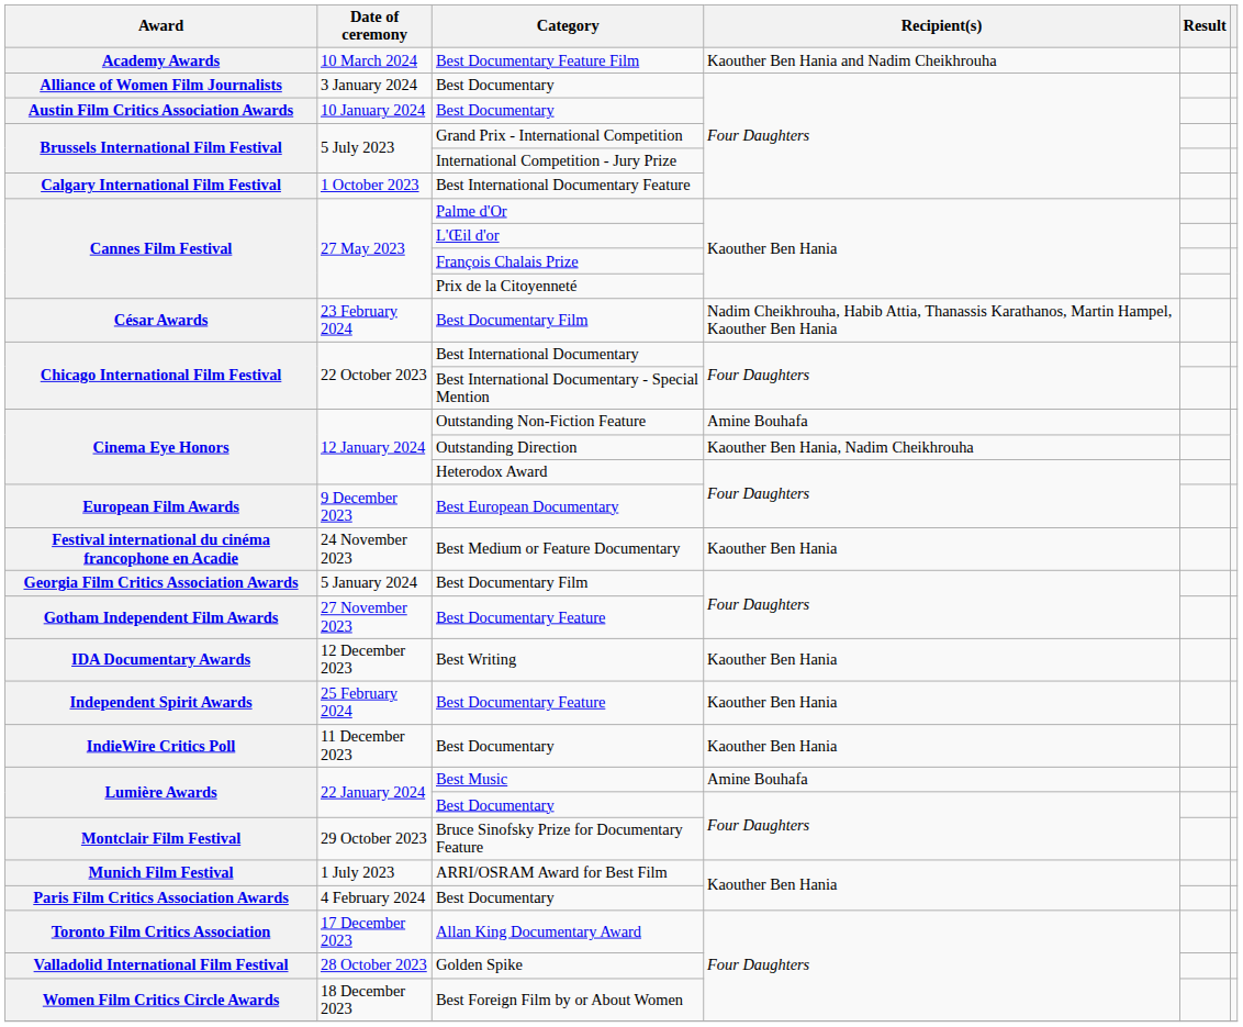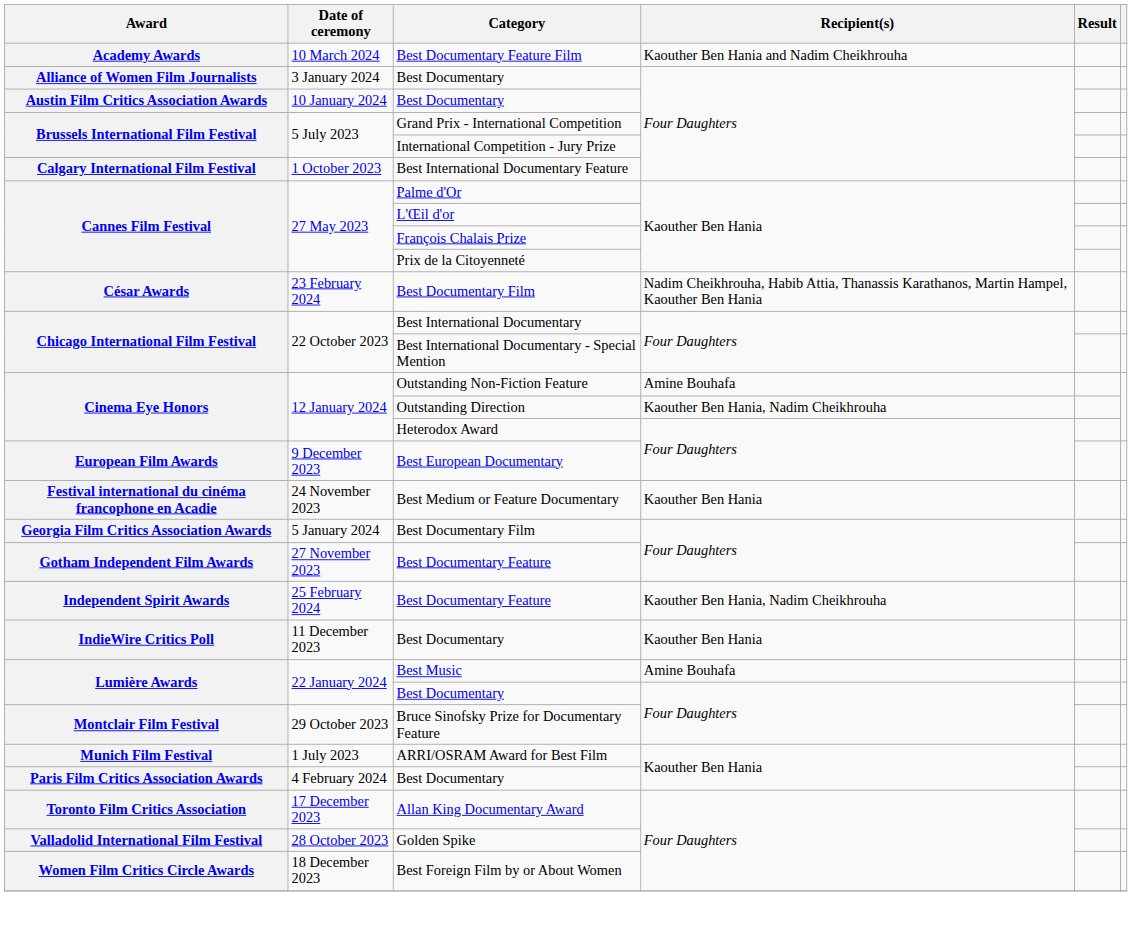 <table class="wikitable sortable plainrowheaders">
 <tr>
 <th scope="col">Award</th>
 <th scope="col">Date of ceremony</th>
 <th scope="col">Category</th>
 <th scope="col">Recipient(s)</th>
 <th scope="col">Result</th>
 <th scope="col" class="unsortable"></th>
 </tr>
 <tr>
 <th scope="row"><a href='#'>Academy Awards</a></th>
 <td><a href='#'>10 March 2024</a></td>
 <td><a href='#'>Best Documentary Feature Film</a></td>
 <td>Kaouther Ben Hania and Nadim Cheikhrouha</td>
 <td></td>
 <td align="center"></td>
 </tr>
 <tr>
 <th scope="row"><a href='#'>Alliance of Women Film Journalists</a></th>
 <td>3 January 2024</td>
 <td>Best Documentary</td>
 <td rowspan="5"><em>Four Daughters</em></td>
 <td></td>
 <td align="center"></td>
 </tr>
 <tr>
 <th scope="row"><a href='#'>Austin Film Critics Association Awards</a></th>
 <td><a href='#'>10 January 2024</a></td>
 <td><a href='#'>Best Documentary</a></td>
 <td></td>
 <td rowspan="1" align="center"></td>
 </tr>
 <tr>
 <th scope="row" rowspan="2"><a href='#'>Brussels International Film Festival</a></th>
 <td rowspan="2">5 July 2023</td>
 <td>Grand Prix - International Competition</td>
 <td></td>
 <td align="center"></td>
 </tr>
 <tr>
 <td>International Competition - Jury Prize</td>
 <td></td>
 <td align="center"></td>
 </tr>
 <tr>
 <th scope="row"><a href='#'>Calgary International Film Festival</a></th>
 <td><a href='#'>1 October 2023</a></td>
 <td>Best International Documentary Feature</td>
 <td></td>
 <td align="center"></td>
 </tr>
 <tr>
 <th rowspan="4" scope="row"><a href='#'>Cannes Film Festival</a></th>
 <td rowspan="4"><a href='#'>27 May 2023</a></td>
 <td><a href='#'>Palme d'Or</a></td>
 <td rowspan="4">Kaouther Ben Hania</td>
 <td></td>
 <td align="center"></td>
 </tr>
 <tr>
 <td><a href='#'>L'Œil d'or</a></td>
 <td></td>
 <td align="center"></td>
 </tr>
 <tr>
 <td><a href='#'>François Chalais Prize</a></td>
 <td></td>
 <td rowspan="2" align="center"></td>
 </tr>
 <tr>
 <td>Prix de la Citoyenneté</td>
 <td></td>
 </tr>
 <tr>
 <th scope="row"><a href='#'>César Awards</a></th>
 <td><a href='#'>23 February 2024</a></td>
 <td><a href='#'>Best Documentary Film</a></td>
 <td>Nadim Cheikhrouha, Habib Attia, Thanassis Karathanos, Martin Hampel, Kaouther Ben Hania</td>
 <td></td>
 <td align="center"></td>
 </tr>
 <tr>
 <th scope="row" rowspan="2"><a href='#'>Chicago International Film Festival</a></th>
 <td rowspan="2">22 October 2023</td>
 <td>Best International Documentary</td>
 <td rowspan="2"><em>Four Daughters</em></td>
 <td></td>
 <td align="center"></td>
 </tr>
 <tr>
 <td>Best International Documentary - Special Mention</td>
 <td></td>
 <td align="center"></td>
 </tr>
 <tr>
 <th scope="row" rowspan="3"><a href='#'>Cinema Eye Honors</a></th>
 <td rowspan="3"><a href='#'>12 January 2024</a></td>
 <td>Outstanding Non-Fiction Feature</td>
 <td>Amine Bouhafa</td>
 <td></td>
 <td align="center" rowspan="3"></td>
 </tr>
 <tr>
 <td>Outstanding Direction</td>
 <td>Kaouther Ben Hania, Nadim Cheikhrouha</td>
 <td></td>
 </tr>
 <tr>
 <td>Heterodox Award</td>
 <td rowspan="2"><em>Four Daughters</em></td>
 <td></td>
 </tr>
 <tr>
 <th scope="row"><a href='#'>European Film Awards</a></th>
 <td><a href='#'>9 December 2023</a></td>
 <td><a href='#'>Best European Documentary</a></td>
 <td></td>
 <td align="center"></td>
 </tr>
 <tr>
 <th scope="row"><a href='#'>Festival international du cinéma francophone en Acadie</a></th>
 <td>24 November 2023</td>
 <td>Best Medium or Feature Documentary</td>
 <td>Kaouther Ben Hania</td>
 <td></td>
 <td></td>
 </tr>
 <tr>
 <th scope="row"><a href='#'>Georgia Film Critics Association Awards</a></th>
 <td>5 January 2024</td>
 <td>Best Documentary Film</td>
 <td rowspan="2"><em>Four Daughters</em></td>
 <td></td>
 <td align="center"><br></td>
 </tr>
 <tr>
 <th scope="row"><a href='#'>Gotham Independent Film Awards</a></th>
 <td><a href='#'>27 November 2023</a></td>
 <td><a href='#'>Best Documentary Feature</a></td>
 <td></td>
 <td align="center"></td>
 </tr>
 <tr>
-<th scope="row"><a href='#'>IDA Documentary Awards</a></th>
-<td>12 December 2023</td>
-<td>Best Writing</td>
-<td>Kaouther Ben Hania</td>
-<td></td>
-<td align="center"></td>
-</tr>
-<tr>
 <th scope="row"><a href='#'>Independent Spirit Awards</a></th>
 <td><a href='#'>25 February 2024</a></td>
 <td><a href='#'>Best Documentary Feature</a></td>
-<td>Kaouther Ben Hania</td>
+<td>Kaouther Ben Hania, Nadim Cheikhrouha</td>
 <td></td>
 <td align="center"></td>
 </tr>
 <tr>
 <th scope="row"><a href='#'>IndieWire Critics Poll</a></th>
 <td>11 December 2023</td>
 <td>Best Documentary</td>
 <td>Kaouther Ben Hania</td>
 <td></td>
 <td align="center"></td>
 </tr>
 <tr>
 <th rowspan="2" scope="row"><a href='#'>Lumière Awards</a></th>
 <td rowspan="2"><a href='#'>22 January 2024</a></td>
 <td><a href='#'>Best Music</a></td>
 <td>Amine Bouhafa</td>
 <td></td>
 <td align="center"></td>
 </tr>
 <tr>
 <td><a href='#'>Best Documentary</a></td>
 <td rowspan="2"><em>Four Daughters</em></td>
 <td></td>
 <td align="center"></td>
 </tr>
 <tr>
 <th scope="row"><a href='#'>Montclair Film Festival</a></th>
 <td>29 October 2023</td>
 <td>Bruce Sinofsky Prize for Documentary Feature</td>
 <td></td>
 <td align="center"></td>
 </tr>
 <tr>
 <th scope="row"><a href='#'>Munich Film Festival</a></th>
 <td>1 July 2023</td>
 <td>ARRI/OSRAM Award for Best Film</td>
 <td rowspan="2">Kaouther Ben Hania</td>
 <td></td>
 <td align="center"></td>
 </tr>
 <tr>
 <th scope="row"><a href='#'>Paris Film Critics Association Awards</a></th>
 <td>4 February 2024</td>
 <td>Best Documentary</td>
 <td></td>
 <td></td>
 </tr>
 <tr>
 <th scope="row"><a href='#'>Toronto Film Critics Association</a></th>
 <td><a href='#'>17 December 2023</a></td>
 <td><a href='#'>Allan King Documentary Award</a></td>
 <td rowspan="3"><em>Four Daughters</em></td>
 <td></td>
 <td align="center"></td>
 </tr>
 <tr>
 <th scope="row"><a href='#'>Valladolid International Film Festival</a></th>
 <td><a href='#'>28 October 2023</a></td>
 <td>Golden Spike</td>
 <td></td>
 <td align="center"></td>
 </tr>
 <tr>
 <th scope="row" rowspan="1"><a href='#'>Women Film Critics Circle Awards</a></th>
 <td rowspan="1">18 December 2023</td>
 <td>Best Foreign Film by or About Women</td>
 <td></td>
 <td rowspan="1" align="center"></td>
 </tr>
 <tr>
 </tr>
 </table>
